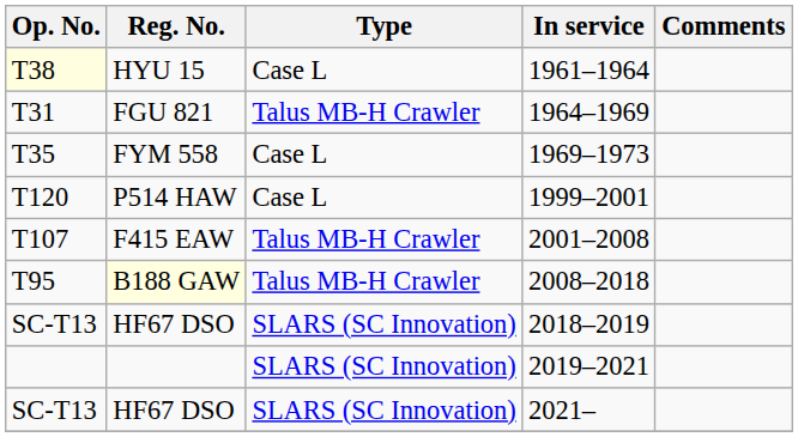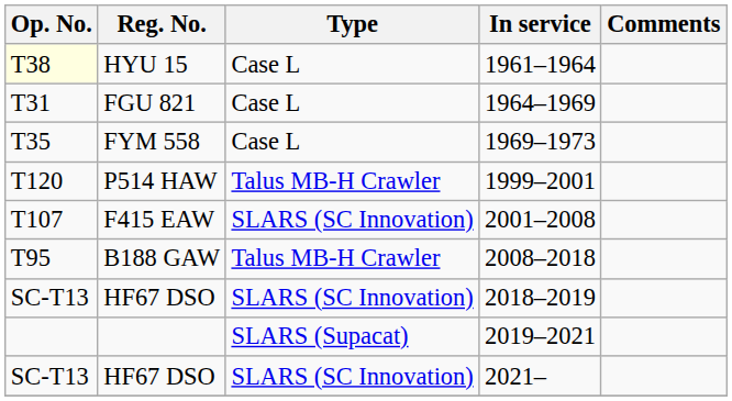 <table class="wikitable">
 <tr>
 <th>Op. No.</th>
 <th>Reg. No.</th>
 <th>Type</th>
 <th>In service </th>
 <th>Comments</th>
 </tr>
 <tr>
 <td style="background: lightyellow;">T38</td>
 <td>HYU 15</td>
 <td>Case L</td>
 <td>1961–1964</td>
 <td></td>
 </tr>
 <tr>
 <td>T31</td>
 <td>FGU 821</td>
-<td><a href='#'>Talus MB-H Crawler</a></td>
+<td>Case L</td>
 <td>1964–1969</td>
 <td></td>
 </tr>
 <tr>
 <td>T35</td>
 <td>FYM 558</td>
 <td>Case L</td>
 <td>1969–1973</td>
 <td></td>
 </tr>
 <tr>
 <td>T120</td>
 <td>P514 HAW</td>
-<td>Case L</td>
+<td><a href='#'>Talus MB-H Crawler</a></td>
 <td>1999–2001</td>
 <td></td>
 </tr>
 <tr>
 <td>T107</td>
 <td>F415 EAW</td>
-<td><a href='#'>Talus MB-H Crawler</a></td>
+<td><a href='#'>SLARS (SC Innovation)</a></td>
 <td>2001–2008</td>
 <td></td>
 </tr>
 <tr>
 <td>T95</td>
-<td style="background: lightyellow;">B188 GAW</td>
+<td>B188 GAW</td>
 <td><a href='#'>Talus MB-H Crawler</a></td>
 <td>2008–2018</td>
 <td></td>
 </tr>
 <tr>
 <td>SC-T13</td>
 <td>HF67 DSO</td>
 <td><a href='#'>SLARS (SC Innovation)</a></td>
 <td>2018–2019</td>
 <td></td>
 </tr>
 <tr>
 <td></td>
 <td></td>
-<td><a href='#'>SLARS (SC Innovation)</a></td>
+<td><a href='#'>SLARS (Supacat)</a></td>
 <td>2019–2021</td>
 <td></td>
 </tr>
 <tr>
 <td>SC-T13</td>
 <td>HF67 DSO</td>
 <td><a href='#'>SLARS (SC Innovation)</a></td>
 <td>2021–</td>
 <td></td>
 </tr>
 <tr>
 </tr>
 </table>
